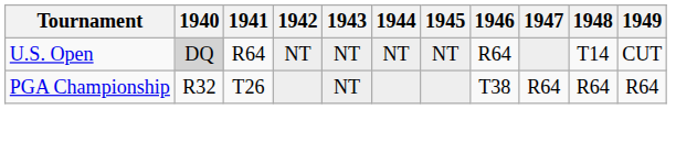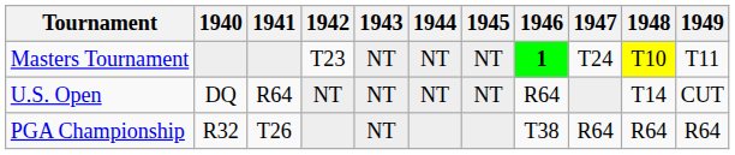 <table class="wikitable" style="font-size:95%;text-align:center;">
 <tr>
 <th>Tournament</th>
 <th>1940</th>
 <th>1941</th>
 <th>1942</th>
 <th>1943</th>
 <th>1944</th>
 <th>1945</th>
 <th>1946</th>
 <th>1947</th>
 <th>1948</th>
 <th>1949</th>
 </tr>
 <tr>
+<td align=left><a href='#'>Masters Tournament</a></td>
+<td style="background:#eeeeee;"></td>
+<td style="background:#eeeeee;"></td>
+<td>T23</td>
+<td style="background:#eeeeee;">NT</td>
+<td style="background:#eeeeee;">NT</td>
+<td style="background:#eeeeee;">NT</td>
+<td style="background:lime;"><strong>1</strong></td>
+<td>T24</td>
+<td style="background:yellow;">T10</td>
+<td>T11</td>
+</tr>
+<tr>
 <td align=left><a href='#'>U.S. Open</a></td>
-<td style="background: lightgrey;">DQ</td>
+<td>DQ</td>
 <td>R64</td>
 <td style="background:#eeeeee;">NT</td>
 <td style="background:#eeeeee;">NT</td>
 <td style="background:#eeeeee;">NT</td>
 <td style="background:#eeeeee;">NT</td>
 <td>R64</td>
 <td style="background:#eeeeee;"></td>
 <td>T14</td>
 <td>CUT</td>
 </tr>
 <tr>
 <td align=left><a href='#'>PGA Championship</a></td>
 <td>R32</td>
 <td>T26</td>
 <td style="background:#eeeeee;"></td>
 <td style="background:#eeeeee;">NT</td>
 <td style="background:#eeeeee;"></td>
 <td style="background:#eeeeee;"></td>
 <td>T38</td>
 <td>R64</td>
 <td>R64</td>
 <td>R64</td>
 </tr>
 </table>
